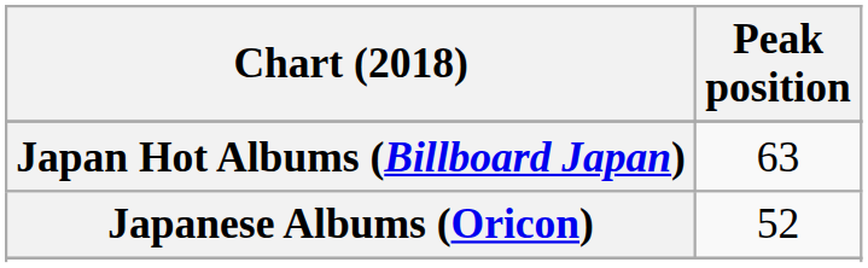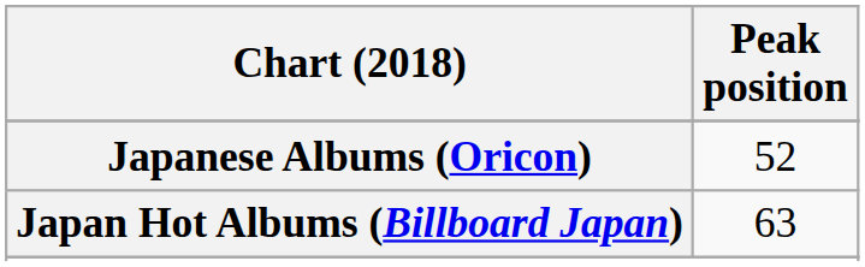 <table class="wikitable sortable plainrowheaders" style="text-align:center">
 <tr>
 <th scope="col">Chart (2018)</th>
 <th scope="col">Peak<br>position</th>
 </tr>
 <tr>
 </tr>
 <tr>
+<th scope="row">Japanese Albums (<a href='#'>Oricon</a>)</th>
+<td>52</td>
+</tr>
+<tr>
 <th scope="row">Japan Hot Albums (<em><a href='#'>Billboard Japan</a></em>)</th>
 <td>63</td>
-</tr>
-<tr>
-<th scope="row">Japanese Albums (<a href='#'>Oricon</a>)</th>
-<td>52</td>
 </tr>
 <tr>
 </tr>
 <tr>
 </tr>
 <tr>
 </tr>
 <tr>
 </tr>
 <tr>
 </tr>
 </table>
